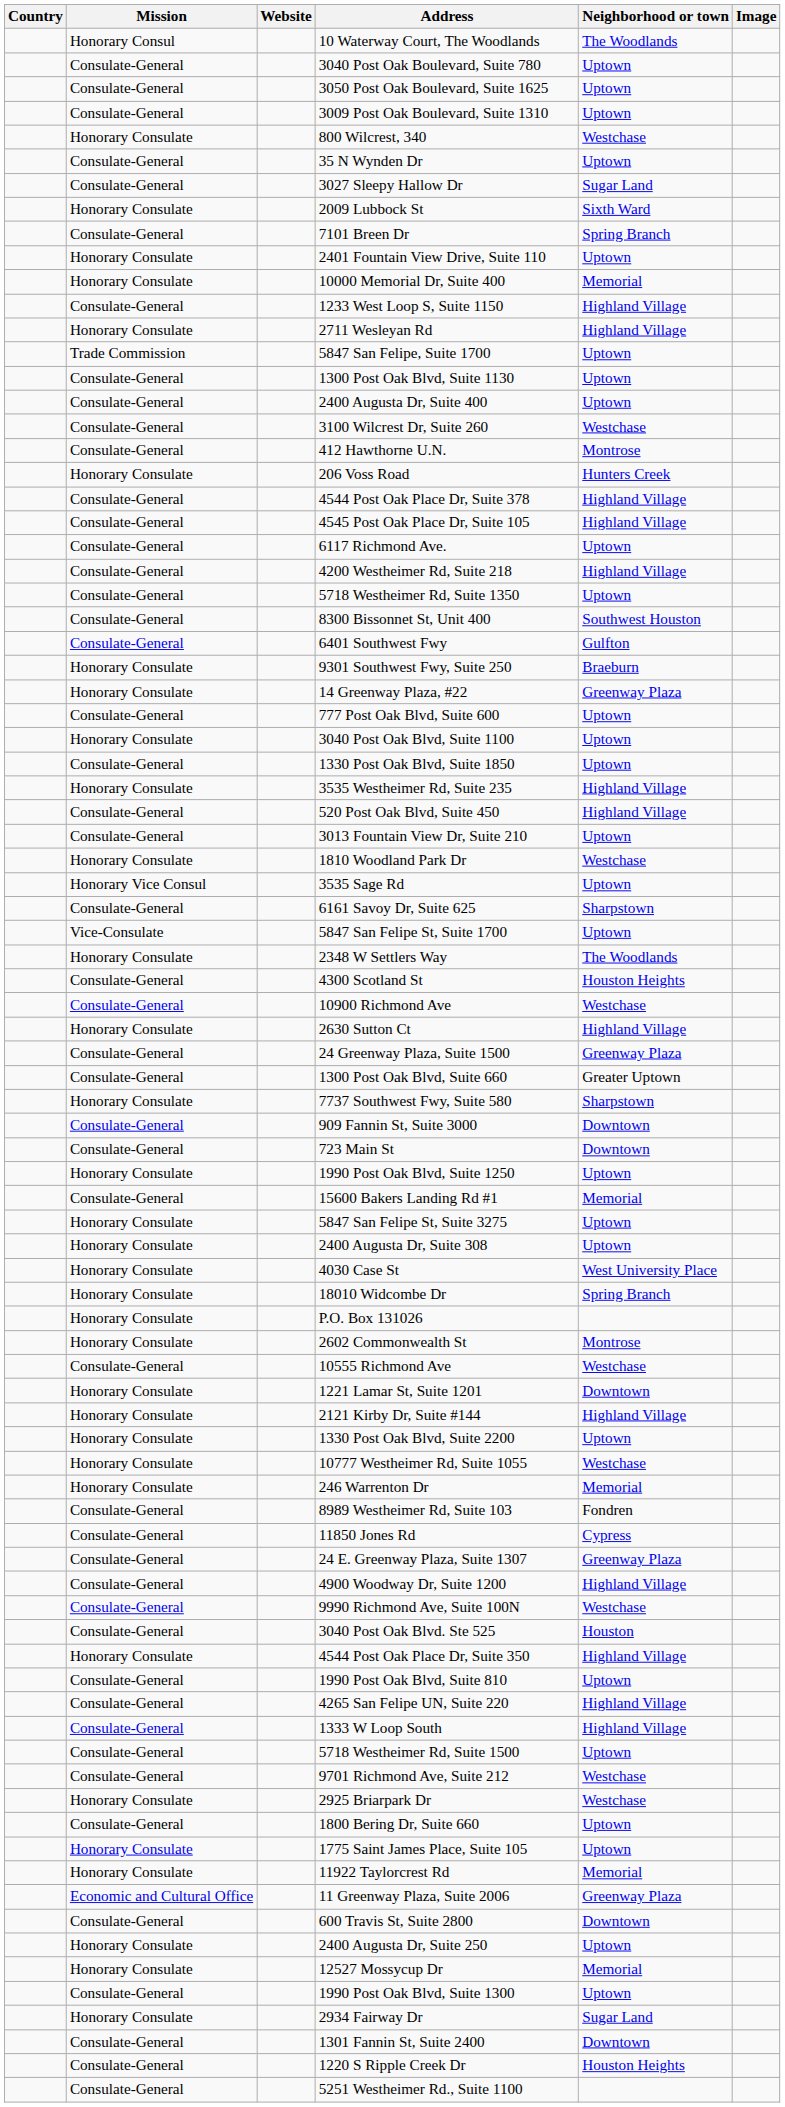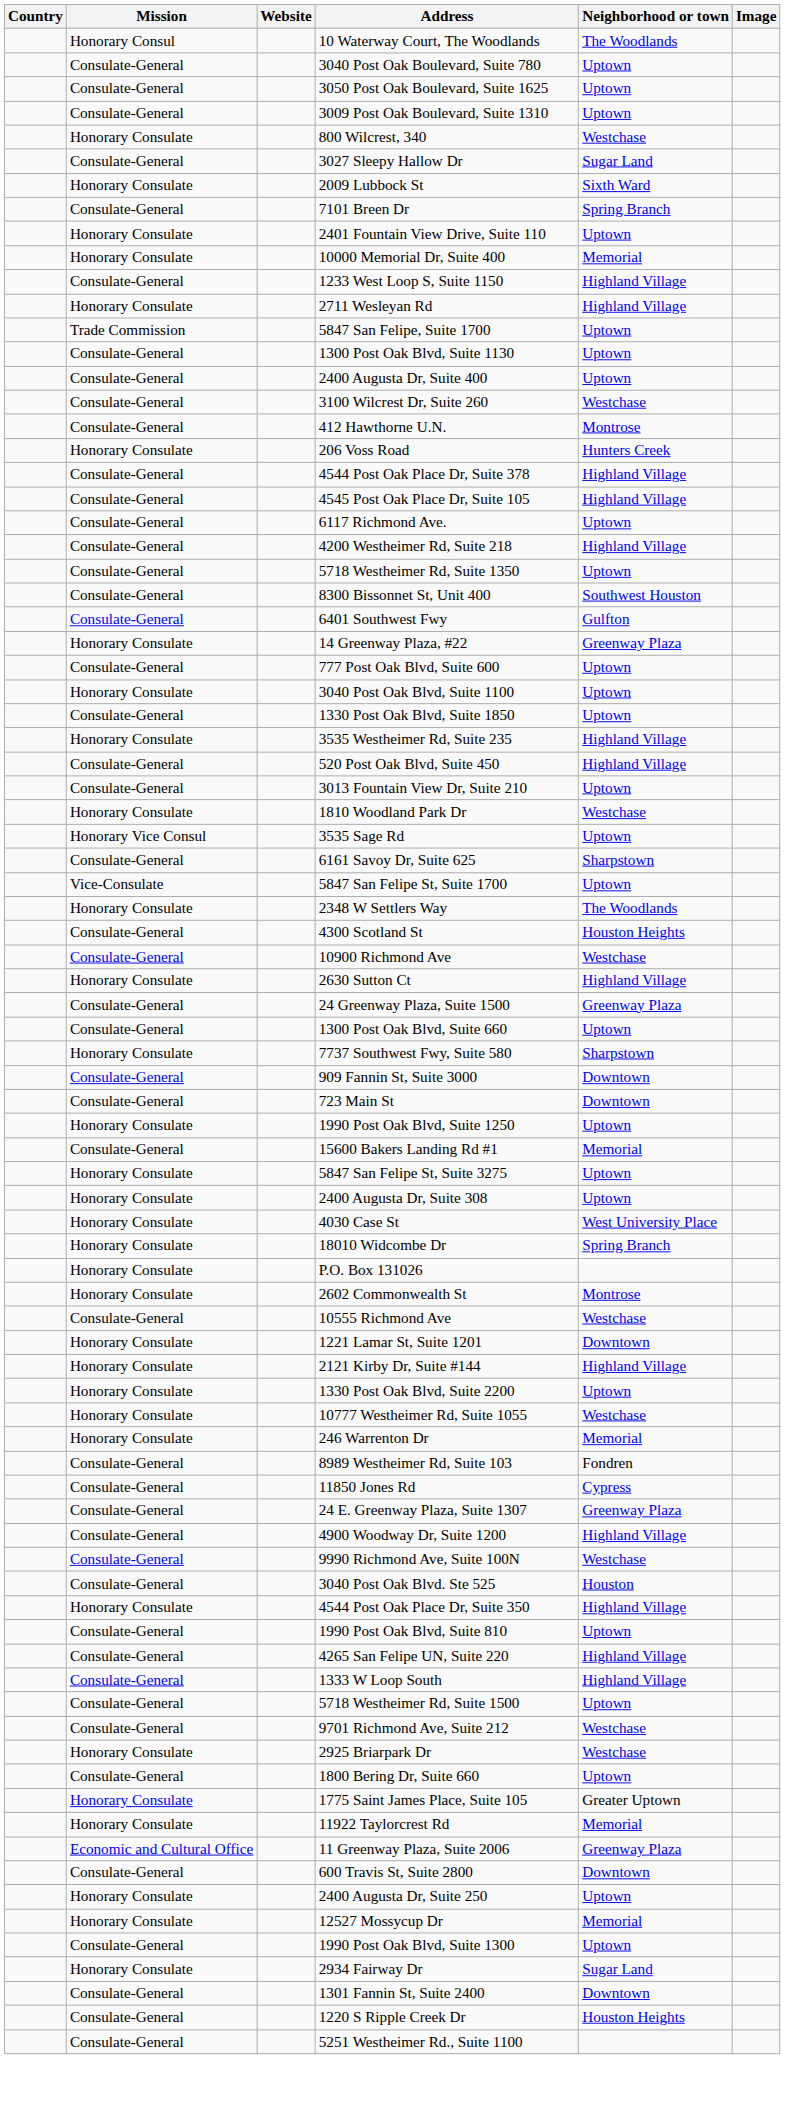 <table class="wikitable sortable">
 <tr>
 <th>Country</th>
 <th>Mission</th>
 <th>Website</th>
 <th width=270px>Address</th>
 <th>Neighborhood or town</th>
 <th>Image</th>
 </tr>
 <tr>
 <td></td>
 <td>Honorary Consul</td>
 <td></td>
 <td>10 Waterway Court, The Woodlands</td>
 <td><a href='#'>The Woodlands</a></td>
 <td></td>
 </tr>
 <tr>
 <td></td>
 <td>Consulate-General</td>
 <td></td>
 <td>3040 Post Oak Boulevard, Suite 780</td>
 <td><a href='#'>Uptown</a></td>
 <td></td>
 </tr>
 <tr |->
 <td></td>
 <td>Consulate-General</td>
 <td></td>
 <td>3050 Post Oak Boulevard, Suite 1625</td>
 <td><a href='#'>Uptown</a></td>
 <td></td>
 </tr>
 <tr>
 <td></td>
 <td>Consulate-General</td>
 <td></td>
 <td>3009 Post Oak Boulevard, Suite 1310</td>
 <td><a href='#'>Uptown</a></td>
 <td></td>
 </tr>
 <tr>
 <td></td>
 <td>Honorary Consulate</td>
 <td></td>
 <td>800 Wilcrest, 340</td>
 <td><a href='#'>Westchase</a></td>
-<td></td>
-</tr>
-<tr>
-<td></td>
-<td>Consulate-General</td>
-<td></td>
-<td>35 N Wynden Dr</td>
-<td><a href='#'>Uptown</a></td>
 <td></td>
 </tr>
 <tr>
 <td></td>
 <td>Consulate-General</td>
 <td></td>
 <td>3027 Sleepy Hallow Dr</td>
 <td><a href='#'>Sugar Land</a></td>
 <td></td>
 </tr>
 <tr>
 <td></td>
 <td>Honorary Consulate</td>
 <td></td>
 <td>2009 Lubbock St</td>
 <td><a href='#'>Sixth Ward</a></td>
 <td></td>
 </tr>
 <tr>
 <td></td>
 <td>Consulate-General</td>
 <td></td>
 <td>7101 Breen Dr</td>
 <td><a href='#'>Spring Branch</a></td>
 <td></td>
 </tr>
 <tr>
 <td></td>
 <td>Honorary Consulate</td>
 <td></td>
 <td>2401 Fountain View Drive, Suite 110</td>
 <td><a href='#'>Uptown</a></td>
 <td></td>
 </tr>
 <tr>
 <td></td>
 <td>Honorary Consulate</td>
 <td></td>
 <td>10000 Memorial Dr, Suite 400</td>
 <td><a href='#'>Memorial</a></td>
 <td></td>
 </tr>
 <tr>
 <td></td>
 <td>Consulate-General</td>
 <td></td>
 <td>1233 West Loop S, Suite 1150</td>
 <td><a href='#'>Highland Village</a></td>
 <td></td>
 </tr>
 <tr>
 <td></td>
 <td>Honorary Consulate</td>
 <td></td>
 <td>2711 Wesleyan Rd</td>
 <td><a href='#'>Highland Village</a></td>
 <td></td>
 </tr>
 <tr>
 <td></td>
 <td>Trade Commission</td>
 <td></td>
 <td>5847 San Felipe, Suite 1700</td>
 <td><a href='#'>Uptown</a></td>
 <td></td>
 </tr>
 <tr>
 <td></td>
 <td>Consulate-General</td>
 <td></td>
 <td>1300 Post Oak Blvd, Suite 1130</td>
 <td><a href='#'>Uptown</a></td>
 <td></td>
 </tr>
 <tr>
 <td></td>
 <td>Consulate-General</td>
 <td></td>
 <td>2400 Augusta Dr, Suite 400</td>
 <td><a href='#'>Uptown</a></td>
 <td></td>
 </tr>
 <tr>
 <td></td>
 <td>Consulate-General</td>
 <td></td>
 <td>3100 Wilcrest Dr, Suite 260</td>
 <td><a href='#'>Westchase</a></td>
 <td></td>
 </tr>
 <tr>
 <td></td>
 <td>Consulate-General</td>
 <td></td>
 <td>412 Hawthorne U.N.</td>
 <td><a href='#'>Montrose</a></td>
 <td></td>
 </tr>
 <tr>
 <td></td>
 <td>Honorary Consulate</td>
 <td></td>
 <td>206 Voss Road</td>
 <td><a href='#'>Hunters Creek</a></td>
 <td></td>
 </tr>
 <tr>
 <td></td>
 <td>Consulate-General</td>
 <td></td>
 <td>4544 Post Oak Place Dr, Suite 378</td>
 <td><a href='#'>Highland Village</a></td>
 <td></td>
 </tr>
 <tr>
 <td></td>
 <td>Consulate-General</td>
 <td></td>
 <td>4545 Post Oak Place Dr, Suite 105</td>
 <td><a href='#'>Highland Village</a></td>
 <td></td>
 </tr>
 <tr>
 <td></td>
 <td>Consulate-General</td>
 <td></td>
 <td>6117 Richmond Ave.</td>
 <td><a href='#'>Uptown</a></td>
 <td></td>
 </tr>
 <tr>
 <td></td>
 <td>Consulate-General</td>
 <td></td>
 <td>4200 Westheimer Rd, Suite 218</td>
 <td><a href='#'>Highland Village</a></td>
 <td></td>
 </tr>
 <tr>
 <td></td>
 <td>Consulate-General</td>
 <td></td>
 <td>5718 Westheimer Rd, Suite 1350</td>
 <td><a href='#'>Uptown</a></td>
 <td></td>
 </tr>
 <tr>
 <td></td>
 <td>Consulate-General</td>
 <td></td>
 <td>8300 Bissonnet St, Unit 400</td>
 <td><a href='#'>Southwest Houston</a></td>
 <td></td>
 </tr>
 <tr>
 <td></td>
 <td><a href='#'>Consulate-General</a></td>
 <td></td>
 <td>6401 Southwest Fwy</td>
 <td><a href='#'>Gulfton</a></td>
 <td></td>
 </tr>
 <tr>
 <td></td>
 <td>Honorary Consulate</td>
 <td></td>
-<td>9301 Southwest Fwy, Suite 250</td>
-<td><a href='#'>Braeburn</a></td>
-<td></td>
-</tr>
-<tr>
-<td></td>
-<td>Honorary Consulate</td>
-<td></td>
 <td>14 Greenway Plaza, #22</td>
 <td><a href='#'>Greenway Plaza</a></td>
 <td></td>
 </tr>
 <tr>
 <td></td>
 <td>Consulate-General</td>
 <td></td>
 <td>777 Post Oak Blvd, Suite 600</td>
 <td><a href='#'>Uptown</a></td>
 <td></td>
 </tr>
 <tr>
 <td></td>
 <td>Honorary Consulate</td>
 <td></td>
 <td>3040 Post Oak Blvd, Suite 1100</td>
 <td><a href='#'>Uptown</a></td>
 <td></td>
 </tr>
 <tr>
 <td></td>
 <td>Consulate-General</td>
 <td></td>
 <td>1330 Post Oak Blvd, Suite 1850</td>
 <td><a href='#'>Uptown</a></td>
 <td></td>
 </tr>
 <tr>
 <td></td>
 <td>Honorary Consulate</td>
 <td></td>
 <td>3535 Westheimer Rd, Suite 235</td>
 <td><a href='#'>Highland Village</a></td>
 <td></td>
 </tr>
 <tr>
 <td></td>
 <td>Consulate-General</td>
 <td></td>
 <td>520 Post Oak Blvd, Suite 450</td>
 <td><a href='#'>Highland Village</a></td>
 <td></td>
 </tr>
 <tr>
 <td></td>
 <td>Consulate-General</td>
 <td></td>
 <td>3013 Fountain View Dr, Suite 210</td>
 <td><a href='#'>Uptown</a></td>
 <td></td>
 </tr>
 <tr>
 <td></td>
 <td>Honorary Consulate</td>
 <td></td>
 <td>1810 Woodland Park Dr</td>
 <td><a href='#'>Westchase</a></td>
 <td></td>
 </tr>
 <tr>
 <td></td>
 <td>Honorary Vice Consul</td>
 <td></td>
 <td>3535 Sage Rd</td>
 <td><a href='#'>Uptown</a></td>
 <td></td>
 </tr>
 <tr>
 <td></td>
 <td>Consulate-General</td>
 <td></td>
 <td>6161 Savoy Dr, Suite 625</td>
 <td><a href='#'>Sharpstown</a></td>
 <td></td>
 </tr>
 <tr>
 <td></td>
 <td>Vice-Consulate</td>
 <td></td>
 <td>5847 San Felipe St, Suite 1700</td>
 <td><a href='#'>Uptown</a></td>
 <td></td>
 </tr>
 <tr>
 <td></td>
 <td>Honorary Consulate</td>
 <td></td>
 <td>2348 W Settlers Way</td>
 <td><a href='#'>The Woodlands</a></td>
 <td></td>
 </tr>
 <tr>
 <td></td>
 <td>Consulate-General</td>
 <td></td>
 <td>4300 Scotland St</td>
 <td><a href='#'>Houston Heights</a></td>
 <td></td>
 </tr>
 <tr>
 <td></td>
 <td><a href='#'>Consulate-General</a></td>
 <td></td>
 <td>10900 Richmond Ave</td>
 <td><a href='#'>Westchase</a></td>
 <td></td>
 </tr>
 <tr>
 <td></td>
 <td>Honorary Consulate</td>
 <td></td>
 <td>2630 Sutton Ct</td>
 <td><a href='#'>Highland Village</a></td>
 <td></td>
 </tr>
 <tr>
 <td></td>
 <td>Consulate-General</td>
 <td></td>
 <td>24 Greenway Plaza, Suite 1500</td>
 <td><a href='#'>Greenway Plaza</a></td>
 <td></td>
 </tr>
 <tr>
 <td></td>
 <td>Consulate-General</td>
 <td></td>
 <td>1300 Post Oak Blvd, Suite 660</td>
-<td>Greater Uptown</td>
+<td><a href='#'>Uptown</a></td>
 <td></td>
 </tr>
 <tr>
 <td></td>
 <td>Honorary Consulate</td>
 <td></td>
 <td>7737 Southwest Fwy, Suite 580</td>
 <td><a href='#'>Sharpstown</a></td>
 <td></td>
 </tr>
 <tr>
 <td></td>
 <td><a href='#'>Consulate-General</a></td>
 <td></td>
 <td>909 Fannin St, Suite 3000</td>
 <td><a href='#'>Downtown</a></td>
 <td></td>
 </tr>
 <tr>
 <td></td>
 <td>Consulate-General</td>
 <td></td>
 <td>723 Main St</td>
 <td><a href='#'>Downtown</a></td>
 <td></td>
 </tr>
 <tr>
 <td></td>
 <td>Honorary Consulate</td>
 <td></td>
 <td>1990 Post Oak Blvd, Suite 1250</td>
 <td><a href='#'>Uptown</a></td>
 <td></td>
 </tr>
 <tr>
 <td></td>
 <td>Consulate-General</td>
 <td></td>
 <td>15600 Bakers Landing Rd #1</td>
 <td><a href='#'>Memorial</a></td>
 <td></td>
 </tr>
 <tr>
 <td></td>
 <td>Honorary Consulate</td>
 <td></td>
 <td>5847 San Felipe St, Suite 3275</td>
 <td><a href='#'>Uptown</a></td>
 <td></td>
 </tr>
 <tr>
 <td></td>
 <td>Honorary Consulate</td>
 <td></td>
 <td>2400 Augusta Dr, Suite 308</td>
 <td><a href='#'>Uptown</a></td>
 <td></td>
 </tr>
 <tr>
 <td></td>
 <td>Honorary Consulate</td>
 <td></td>
 <td>4030 Case St</td>
 <td><a href='#'>West University Place</a></td>
 <td></td>
 </tr>
 <tr>
 <td></td>
 <td>Honorary Consulate</td>
 <td></td>
 <td>18010 Widcombe Dr</td>
 <td><a href='#'>Spring Branch</a></td>
 <td></td>
 </tr>
 <tr>
 <td></td>
 <td>Honorary Consulate</td>
 <td></td>
 <td>P.O. Box 131026</td>
 <td></td>
 <td></td>
 </tr>
 <tr>
 <td></td>
 <td>Honorary Consulate</td>
 <td></td>
 <td>2602 Commonwealth St</td>
 <td><a href='#'>Montrose</a></td>
 <td></td>
 </tr>
 <tr>
 <td></td>
 <td>Consulate-General</td>
 <td></td>
 <td>10555 Richmond Ave</td>
 <td><a href='#'>Westchase</a></td>
 <td></td>
 </tr>
 <tr>
 <td></td>
 <td>Honorary Consulate</td>
 <td></td>
 <td>1221 Lamar St, Suite 1201</td>
 <td><a href='#'>Downtown</a></td>
 <td></td>
 </tr>
 <tr>
 <td></td>
 <td>Honorary Consulate</td>
 <td></td>
 <td>2121 Kirby Dr, Suite #144</td>
 <td><a href='#'>Highland Village</a></td>
 <td></td>
 </tr>
 <tr>
 <td></td>
 <td>Honorary Consulate</td>
 <td></td>
 <td>1330 Post Oak Blvd, Suite 2200</td>
 <td><a href='#'>Uptown</a></td>
 <td></td>
 </tr>
 <tr>
 <td></td>
 <td>Honorary Consulate</td>
 <td></td>
 <td>10777 Westheimer Rd, Suite 1055</td>
 <td><a href='#'>Westchase</a></td>
 <td></td>
 </tr>
 <tr>
 <td></td>
 <td>Honorary Consulate</td>
 <td></td>
 <td>246 Warrenton Dr</td>
 <td><a href='#'>Memorial</a></td>
 <td></td>
 </tr>
 <tr>
 <td></td>
 <td>Consulate-General</td>
 <td></td>
 <td>8989 Westheimer Rd, Suite 103</td>
 <td>Fondren</td>
 <td></td>
 </tr>
 <tr>
 <td></td>
 <td>Consulate-General</td>
 <td></td>
 <td>11850 Jones Rd</td>
 <td><a href='#'>Cypress</a></td>
 <td></td>
 </tr>
 <tr>
 <td></td>
 <td>Consulate-General</td>
 <td></td>
 <td>24 E. Greenway Plaza, Suite 1307</td>
 <td><a href='#'>Greenway Plaza</a></td>
 <td></td>
 </tr>
 <tr>
 <td></td>
 <td>Consulate-General</td>
 <td></td>
 <td>4900 Woodway Dr, Suite 1200</td>
 <td><a href='#'>Highland Village</a></td>
 <td></td>
 </tr>
 <tr>
 <td></td>
 <td><a href='#'>Consulate-General</a></td>
 <td></td>
 <td>9990 Richmond Ave, Suite 100N</td>
 <td><a href='#'>Westchase</a></td>
 <td></td>
 </tr>
 <tr>
 <td></td>
 <td>Consulate-General</td>
 <td></td>
 <td>3040 Post Oak Blvd. Ste 525</td>
 <td><a href='#'>Houston</a></td>
 <td></td>
 </tr>
 <tr>
 <td></td>
 <td>Honorary Consulate</td>
 <td></td>
 <td>4544 Post Oak Place Dr, Suite 350</td>
 <td><a href='#'>Highland Village</a></td>
 <td></td>
 </tr>
 <tr>
 <td></td>
 <td>Consulate-General</td>
 <td></td>
 <td>1990 Post Oak Blvd, Suite 810</td>
 <td><a href='#'>Uptown</a></td>
 <td></td>
 </tr>
 <tr>
 <td></td>
 <td>Consulate-General</td>
 <td></td>
 <td>4265 San Felipe UN, Suite 220</td>
 <td><a href='#'>Highland Village</a></td>
 <td></td>
 </tr>
 <tr>
 <td></td>
 <td><a href='#'>Consulate-General</a></td>
 <td></td>
 <td>1333 W Loop South</td>
 <td><a href='#'>Highland Village</a></td>
 <td></td>
 </tr>
 <tr>
 <td></td>
 <td>Consulate-General</td>
 <td></td>
 <td>5718 Westheimer Rd, Suite 1500</td>
 <td><a href='#'>Uptown</a></td>
 <td></td>
 </tr>
 <tr>
 <td></td>
 <td>Consulate-General</td>
 <td></td>
 <td>9701 Richmond Ave, Suite 212</td>
 <td><a href='#'>Westchase</a></td>
 <td></td>
 </tr>
 <tr>
 <td></td>
 <td>Honorary Consulate</td>
 <td></td>
 <td>2925 Briarpark Dr</td>
 <td><a href='#'>Westchase</a></td>
 <td></td>
 </tr>
 <tr>
 <td></td>
 <td>Consulate-General</td>
 <td></td>
 <td>1800 Bering Dr, Suite 660</td>
 <td><a href='#'>Uptown</a></td>
 <td></td>
 </tr>
 <tr>
 <td></td>
 <td><a href='#'>Honorary Consulate</a></td>
 <td></td>
 <td>1775 Saint James Place, Suite 105</td>
-<td><a href='#'>Uptown</a></td>
+<td>Greater Uptown</td>
 <td></td>
 </tr>
 <tr>
 <td></td>
 <td>Honorary Consulate</td>
 <td></td>
 <td>11922 Taylorcrest Rd</td>
 <td><a href='#'>Memorial</a></td>
 <td></td>
 </tr>
 <tr>
 <td></td>
 <td><a href='#'>Economic and Cultural Office</a></td>
 <td></td>
 <td>11 Greenway Plaza, Suite 2006</td>
 <td><a href='#'>Greenway Plaza</a></td>
 <td></td>
 </tr>
 <tr>
 <td></td>
 <td>Consulate-General</td>
 <td></td>
 <td>600 Travis St, Suite 2800</td>
 <td><a href='#'>Downtown</a></td>
 <td></td>
 </tr>
 <tr>
 <td></td>
 <td>Honorary Consulate</td>
 <td></td>
 <td>2400 Augusta Dr, Suite 250</td>
 <td><a href='#'>Uptown</a></td>
 <td></td>
 </tr>
 <tr>
 <td></td>
 <td>Honorary Consulate</td>
 <td></td>
 <td>12527 Mossycup Dr</td>
 <td><a href='#'>Memorial</a></td>
 <td></td>
 </tr>
 <tr>
 <td></td>
 <td>Consulate-General</td>
 <td></td>
 <td>1990 Post Oak Blvd, Suite 1300</td>
 <td><a href='#'>Uptown</a></td>
 <td></td>
 </tr>
 <tr>
 <td></td>
 <td>Honorary Consulate</td>
 <td></td>
 <td>2934 Fairway Dr</td>
 <td><a href='#'>Sugar Land</a></td>
 <td></td>
 </tr>
 <tr>
 <td></td>
 <td>Consulate-General</td>
 <td></td>
 <td>1301 Fannin St, Suite 2400</td>
 <td><a href='#'>Downtown</a></td>
 <td></td>
 </tr>
 <tr>
 <td></td>
 <td>Consulate-General</td>
 <td></td>
 <td>1220 S Ripple Creek Dr</td>
 <td><a href='#'>Houston Heights</a></td>
 <td></td>
 </tr>
 <tr>
 <td></td>
 <td>Consulate-General</td>
 <td></td>
 <td>5251 Westheimer Rd., Suite 1100</td>
 <td></td>
 <td></td>
 </tr>
 </table>
